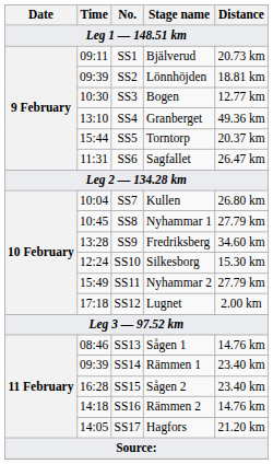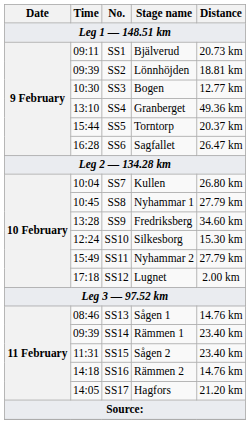 <table class="wikitable" style="font-size: 85%;">
 <tr>
 <th>Date</th>
 <th>Time</th>
 <th>No.</th>
 <th>Stage name</th>
 <th>Distance</th>
 </tr>
 <tr>
 <td style="background-color:#EAECF0; text-align:center" colspan="5"><strong><em>Leg 1 — 148.51 km</em></strong></td>
 </tr>
 <tr>
 <th rowspan="6">9 February</th>
 <td align="center">09:11</td>
 <td align="center">SS1</td>
 <td>Bjälverud</td>
 <td align="center">20.73 km</td>
 </tr>
 <tr>
 <td align="center">09:39</td>
 <td align="center">SS2</td>
 <td>Lönnhöjden</td>
 <td align="center">18.81 km</td>
 </tr>
 <tr>
 <td align="center">10:30</td>
 <td align="center">SS3</td>
 <td>Bogen</td>
 <td align="center">12.77 km</td>
 </tr>
 <tr>
 <td align="center">13:10</td>
 <td align="center">SS4</td>
 <td>Granberget</td>
 <td align="center">49.36 km</td>
 </tr>
 <tr>
 <td align="center">15:44</td>
 <td align="center">SS5</td>
 <td>Torntorp</td>
 <td align="center">20.37 km</td>
 </tr>
 <tr>
-<td align="center">11:31</td>
+<td align="center">16:28</td>
 <td align="center">SS6</td>
 <td>Sagfallet</td>
 <td align="center">26.47 km</td>
 </tr>
 <tr>
 <td style="background-color:#EAECF0; text-align:center" colspan="5"><strong><em>Leg 2 — 134.28 km</em></strong></td>
 </tr>
 <tr>
 <th rowspan="6">10 February</th>
 <td align="center">10:04</td>
 <td align="center">SS7</td>
 <td>Kullen</td>
 <td align="center">26.80 km</td>
 </tr>
 <tr>
 <td align="center">10:45</td>
 <td align="center">SS8</td>
 <td>Nyhammar 1</td>
 <td align="center">27.79 km</td>
 </tr>
 <tr>
 <td align="center">13:28</td>
 <td align="center">SS9</td>
 <td>Fredriksberg</td>
 <td align="center">34.60 km</td>
 </tr>
 <tr>
 <td align="center">12:24</td>
 <td align="center">SS10</td>
 <td>Silkesborg</td>
 <td align="center">15.30 km</td>
 </tr>
 <tr>
 <td align="center">15:49</td>
 <td align="center">SS11</td>
 <td>Nyhammar 2</td>
 <td align="center">27.79 km</td>
 </tr>
 <tr>
 <td align="center">17:18</td>
 <td align="center">SS12</td>
 <td>Lugnet</td>
 <td align="center">2.00 km</td>
 </tr>
 <tr>
 <td style="background-color:#EAECF0; text-align:center" colspan="5"><strong><em>Leg 3 — 97.52 km</em></strong></td>
 </tr>
 <tr>
 <th rowspan="5">11 February</th>
 <td align="center">08:46</td>
 <td align="center">SS13</td>
 <td>Sågen 1</td>
 <td align="center">14.76 km</td>
 </tr>
 <tr>
 <td align="center">09:39</td>
 <td align="center">SS14</td>
 <td>Rämmen 1</td>
 <td align="center">23.40 km</td>
 </tr>
 <tr>
-<td align="center">16:28</td>
+<td align="center">11:31</td>
 <td align="center">SS15</td>
 <td>Sågen 2</td>
 <td align="center">23.40 km</td>
 </tr>
 <tr>
 <td align="center">14:18</td>
 <td align="center">SS16</td>
 <td>Rämmen 2</td>
 <td align="center">14.76 km</td>
 </tr>
 <tr>
 <td align="center">14:05</td>
 <td align="center">SS17</td>
 <td>Hagfors</td>
 <td align="center">21.20 km</td>
 </tr>
 <tr>
 <td style="background-color:#EAECF0; text-align:center" colspan="5"><strong>Source:</strong></td>
 </tr>
 <tr>
 </tr>
 </table>
